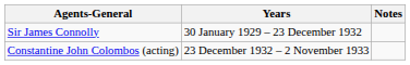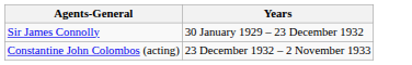 <table class="wikitable">
 <tr>
 <th>Agents-General</th>
 <th>Years</th>
-<th>Notes</th>
 </tr>
 <tr>
 <td><a href='#'>Sir James Connolly</a></td>
 <td>30 January 1929 – 23 December 1932</td>
-<td></td>
 </tr>
 <tr>
 <td><a href='#'>Constantine John Colombos</a> (acting)</td>
 <td>23 December 1932 – 2 November 1933</td>
-<td></td>
 </tr>
 </table>
